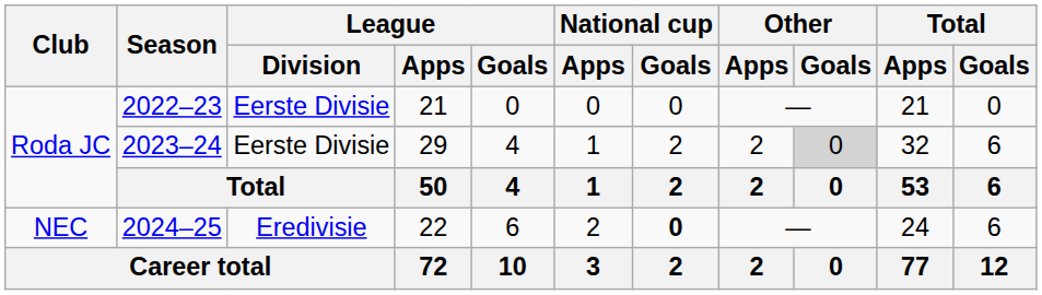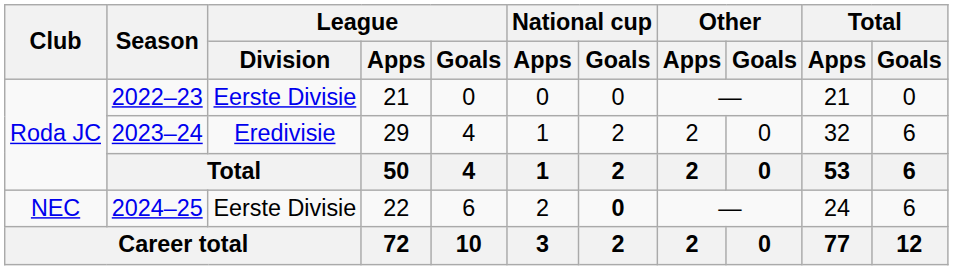 <table class="wikitable" style="text-align:center">
 <tr>
 <th rowspan="2">Club</th>
 <th rowspan="2">Season</th>
 <th colspan="3">League</th>
 <th colspan="2">National cup</th>
 <th colspan="2">Other</th>
 <th colspan="2">Total</th>
 </tr>
 <tr>
 <th>Division</th>
 <th>Apps</th>
 <th>Goals</th>
 <th>Apps</th>
 <th>Goals</th>
 <th>Apps</th>
 <th>Goals</th>
 <th>Apps</th>
 <th>Goals</th>
 </tr>
 <tr>
 <td rowspan="3"><a href='#'>Roda JC</a></td>
 <td><a href='#'>2022–23</a></td>
 <td><a href='#'>Eerste Divisie</a></td>
 <td>21</td>
 <td>0</td>
 <td>0</td>
 <td>0</td>
 <td colspan="2">—</td>
 <td>21</td>
 <td>0</td>
 </tr>
 <tr>
 <td><a href='#'>2023–24</a></td>
-<td>Eerste Divisie</td>
+<td><a href='#'>Eredivisie</a></td>
 <td>29</td>
 <td>4</td>
 <td>1</td>
 <td>2</td>
 <td>2</td>
-<td style="background: lightgrey;">0</td>
+<td>0</td>
 <td>32</td>
 <td>6</td>
 </tr>
 <tr>
 <th colspan="2">Total</th>
 <th>50</th>
 <th>4</th>
 <th>1</th>
 <th>2</th>
 <th>2</th>
 <th>0</th>
 <th>53</th>
 <th>6</th>
 </tr>
 <tr>
 <td rowspan="1"><a href='#'>NEC</a></td>
 <td><a href='#'>2024–25</a></td>
-<td><a href='#'>Eredivisie</a></td>
+<td>Eerste Divisie</td>
 <td>22</td>
 <td>6</td>
 <td>2</td>
 <td><strong>0</strong></td>
 <td colspan="2">—</td>
 <td>24</td>
 <td>6</td>
 </tr>
 <tr>
 <th colspan="3">Career total</th>
 <th>72</th>
 <th>10</th>
 <th>3</th>
 <th>2</th>
 <th>2</th>
 <th>0</th>
 <th>77</th>
 <th>12</th>
 </tr>
 </table>
